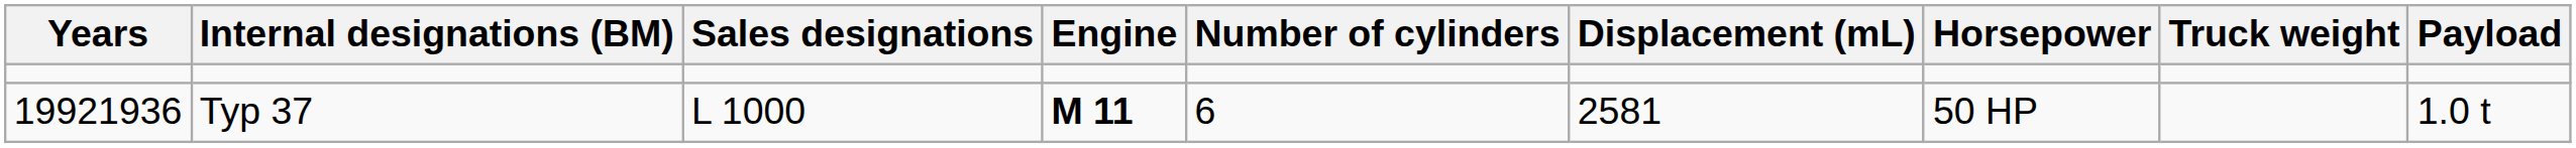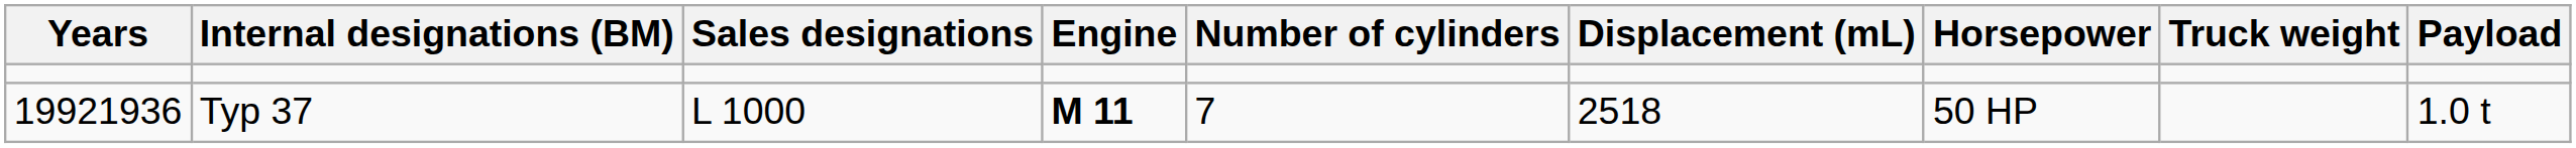 <table class="wikitable sortable" style="text-align: left;">
 <tr>
 <th>Years</th>
 <th>Internal designations (BM)</th>
 <th>Sales designations</th>
 <th>Engine</th>
 <th>Number of cylinders</th>
 <th>Displacement (mL)</th>
 <th>Horsepower</th>
 <th>Truck weight</th>
 <th>Payload</th>
 </tr>
 <tr>
 <td></td>
 <td></td>
 <td></td>
 <td></td>
 <td></td>
 <td></td>
 <td></td>
 <td></td>
 <td></td>
 </tr>
 <tr>
 <td>19921936</td>
 <td>Typ 37</td>
 <td>L 1000</td>
 <td><strong>M 11</strong></td>
-<td>6</td>
-<td>2581</td>
+<td>7</td>
+<td>2518</td>
 <td>50 HP</td>
 <td></td>
 <td>1.0 t</td>
 </tr>
 </table>
